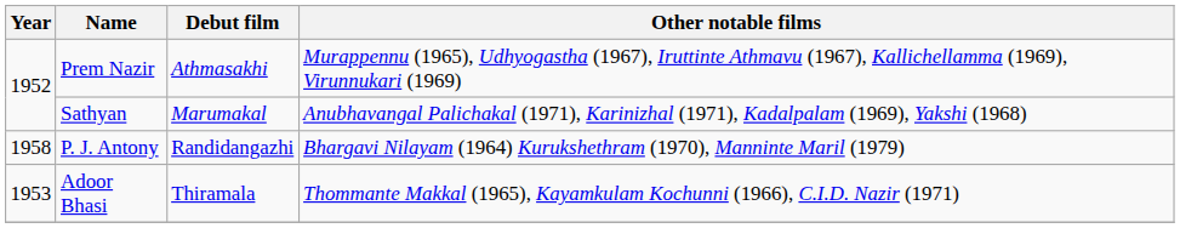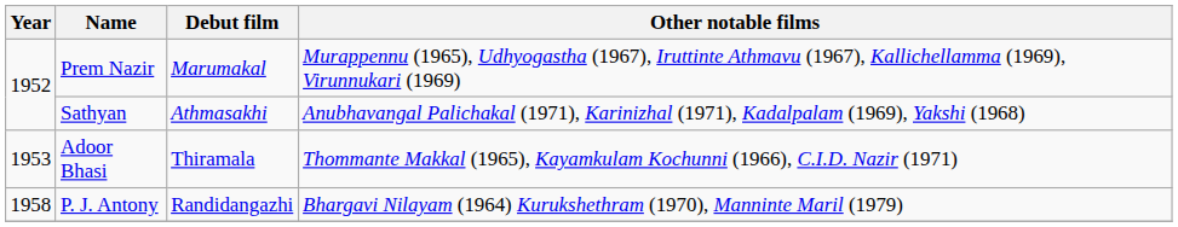 <table class="wikitable sortable" style="font-size:95%;">
 <tr>
 <th>Year</th>
 <th>Name</th>
 <th>Debut film</th>
 <th class=unsortable>Other notable films</th>
 </tr>
 <tr>
 <td rowspan="2">1952</td>
 <td><a href='#'>Prem Nazir</a></td>
-<td><em><a href='#'>Athmasakhi</a></em></td>
+<td><em><a href='#'>Marumakal</a></em></td>
 <td><em><a href='#'>Murappennu</a></em> (1965), <em><a href='#'>Udhyogastha</a></em> (1967), <em><a href='#'>Iruttinte Athmavu</a></em> (1967), <em><a href='#'>Kallichellamma</a></em> (1969), <em><a href='#'>Virunnukari</a></em> (1969)</td>
 </tr>
 <tr>
 <td><a href='#'>Sathyan</a></td>
-<td><em><a href='#'>Marumakal</a></em></td>
+<td><em><a href='#'>Athmasakhi</a></em></td>
 <td><a href='#'><em>Anubhavangal Palichakal</em></a> (1971), <em><a href='#'>Karinizhal</a></em> (1971),  <em><a href='#'>Kadalpalam</a></em> (1969), <a href='#'><em>Yakshi</em></a> (1968)</td>
+</tr>
+<tr>
+<td>1953</td>
+<td><a href='#'>Adoor Bhasi</a></td>
+<td><a href='#'>Thiramala</a></td>
+<td><em><a href='#'>Thommante Makkal</a></em> (1965), <em><a href='#'>Kayamkulam Kochunni</a></em> (1966), <em><a href='#'>C.I.D. Nazir</a></em> (1971)</td>
 </tr>
 <tr>
 <td>1958</td>
 <td><a href='#'>P. J. Antony</a></td>
 <td><a href='#'>Randidangazhi</a></td>
 <td><em><a href='#'>Bhargavi Nilayam</a></em> (1964) <em><a href='#'>Kurukshethram</a></em> (1970), <em><a href='#'>Manninte Maril</a></em> (1979)</td>
 </tr>
 <tr>
-<td>1953</td>
-<td><a href='#'>Adoor Bhasi</a></td>
-<td><a href='#'>Thiramala</a></td>
-<td><em><a href='#'>Thommante Makkal</a></em> (1965), <em><a href='#'>Kayamkulam Kochunni</a></em> (1966), <em><a href='#'>C.I.D. Nazir</a></em> (1971)</td>
-</tr>
-<tr>
 </tr>
 </table>
